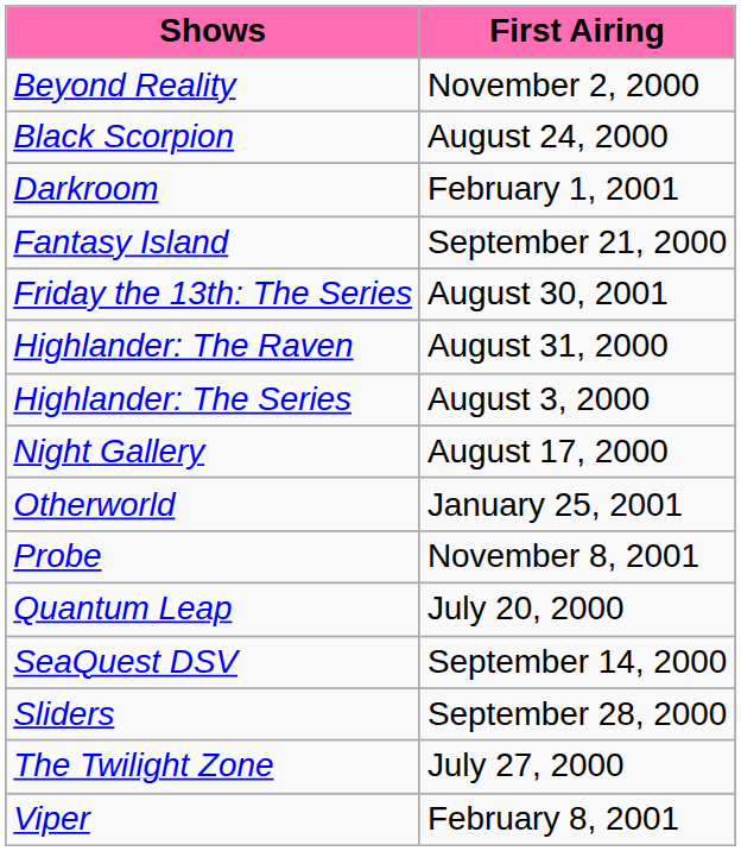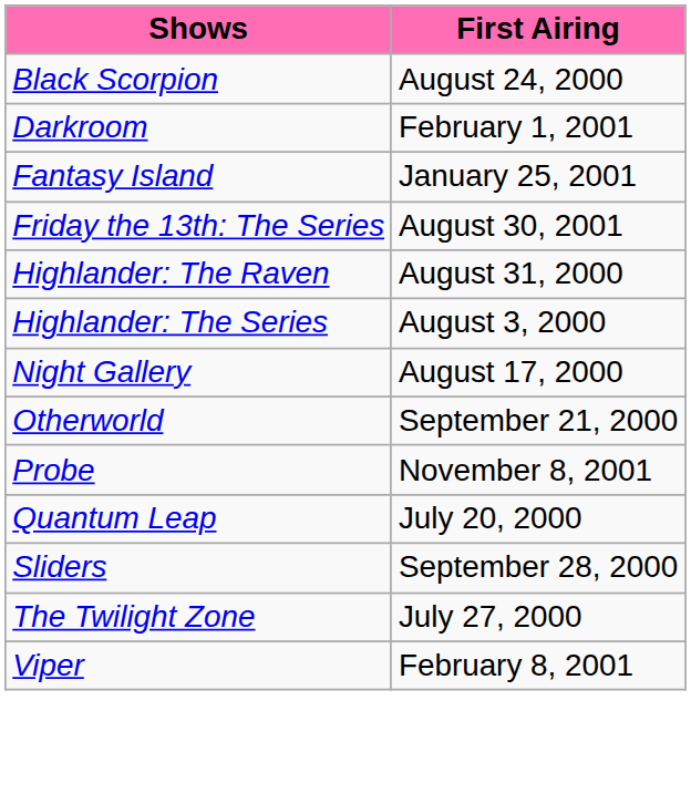 <table class="wikitable sortable">
 <tr>
 <th style="background: #FF6EB4">Shows</th>
 <th style="background: #FF6EB4">First Airing</th>
-</tr>
-<tr>
-<td><em><a href='#'>Beyond Reality</a></em></td>
-<td>November 2, 2000</td>
 </tr>
 <tr>
 <td><em><a href='#'>Black Scorpion</a></em></td>
 <td>August 24, 2000</td>
 </tr>
 <tr>
 <td><em><a href='#'>Darkroom</a></em></td>
 <td>February 1, 2001</td>
 </tr>
 <tr>
 <td><em><a href='#'>Fantasy Island</a></em></td>
-<td>September 21, 2000</td>
+<td>January 25, 2001</td>
 </tr>
 <tr>
 <td><em><a href='#'>Friday the 13th: The Series</a></em></td>
 <td>August 30, 2001</td>
 </tr>
 <tr>
 <td><em><a href='#'>Highlander: The Raven</a></em></td>
 <td>August 31, 2000</td>
 </tr>
 <tr>
 <td><em><a href='#'>Highlander: The Series</a></em></td>
 <td>August 3, 2000</td>
 </tr>
 <tr>
 <td><em><a href='#'>Night Gallery</a></em></td>
 <td>August 17, 2000</td>
 </tr>
 <tr>
 <td><em><a href='#'>Otherworld</a></em></td>
-<td>January 25, 2001</td>
+<td>September 21, 2000</td>
 </tr>
 <tr>
 <td><em><a href='#'>Probe</a></em></td>
 <td>November 8, 2001</td>
 </tr>
 <tr>
 <td><em><a href='#'>Quantum Leap</a></em></td>
 <td>July 20, 2000</td>
-</tr>
-<tr>
-<td><em><a href='#'>SeaQuest DSV</a></em></td>
-<td>September 14, 2000</td>
 </tr>
 <tr>
 <td><em><a href='#'>Sliders</a></em></td>
 <td>September 28, 2000</td>
 </tr>
 <tr>
 <td><em><a href='#'>The Twilight Zone</a></em></td>
 <td>July 27, 2000</td>
 </tr>
 <tr>
 <td><em><a href='#'>Viper</a></em></td>
 <td>February 8, 2001</td>
 </tr>
 </table>
